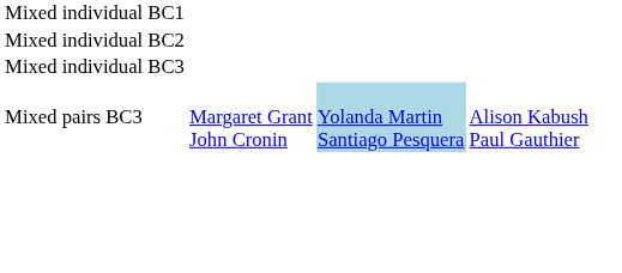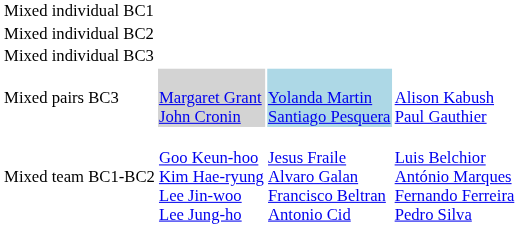 <table>
 <tr>
 <td>Mixed individual BC1<br></td>
 <td></td>
 <td></td>
 <td></td>
 </tr>
 <tr>
 <td>Mixed individual BC2<br></td>
 <td></td>
 <td></td>
 <td></td>
 </tr>
 <tr>
 <td>Mixed individual BC3<br></td>
 <td></td>
 <td></td>
 <td></td>
 </tr>
 <tr>
 <td>Mixed pairs BC3<br></td>
-<td> <br> <a href='#'>Margaret Grant</a> <br> <a href='#'>John Cronin</a></td>
+<td style="background: lightgrey;"> <br> <a href='#'>Margaret Grant</a> <br> <a href='#'>John Cronin</a></td>
 <td style="background: lightblue;"> <br> <a href='#'>Yolanda Martin</a> <br> <a href='#'>Santiago Pesquera</a></td>
 <td> <br> <a href='#'>Alison Kabush</a> <br> <a href='#'>Paul Gauthier</a></td>
 </tr>
+<tr>
+<td>Mixed team BC1-BC2<br></td>
+<td> <br> <a href='#'>Goo Keun-hoo</a> <br> <a href='#'>Kim Hae-ryung</a> <br> <a href='#'>Lee Jin-woo</a> <br> <a href='#'>Lee Jung-ho</a></td>
+<td> <br> <a href='#'>Jesus Fraile</a> <br> <a href='#'>Alvaro Galan</a> <br> <a href='#'>Francisco Beltran</a> <br> <a href='#'>Antonio Cid</a></td>
+<td> <br> <a href='#'>Luis Belchior</a> <br> <a href='#'>António Marques</a> <br> <a href='#'>Fernando Ferreira</a> <br> <a href='#'>Pedro Silva</a></td>
+</tr>
 </table>
